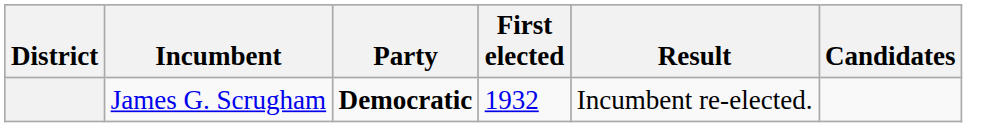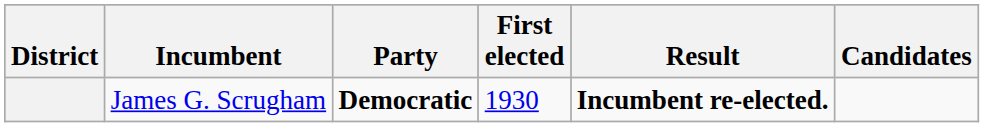 <table class=wikitable>
 <tr valign=bottom>
 <th>District</th>
 <th>Incumbent</th>
 <th>Party</th>
 <th>First<br>elected</th>
 <th>Result</th>
 <th>Candidates</th>
 </tr>
 <tr>
 <th></th>
 <td><a href='#'>James G. Scrugham</a></td>
 <td><strong>Democratic</strong></td>
-<td><a href='#'>1932</a></td>
-<td>Incumbent re-elected.</td>
+<td><a href='#'>1930</a></td>
+<td><strong>Incumbent re-elected.</strong></td>
 <td nowrap></td>
 </tr>
 </table>
